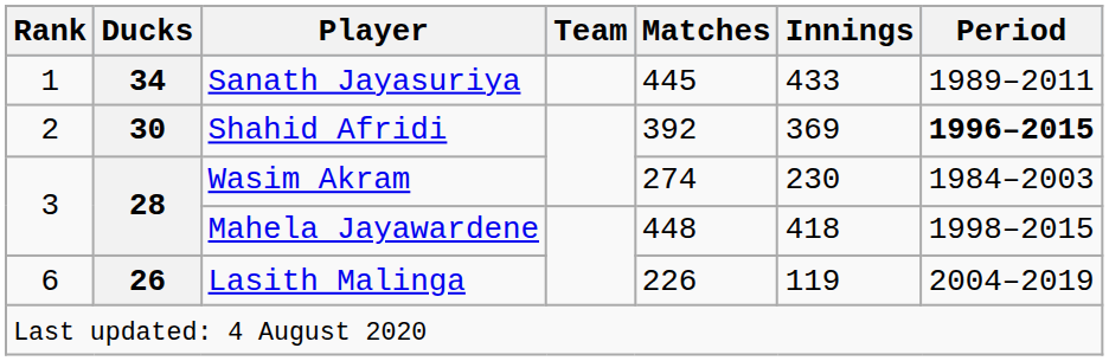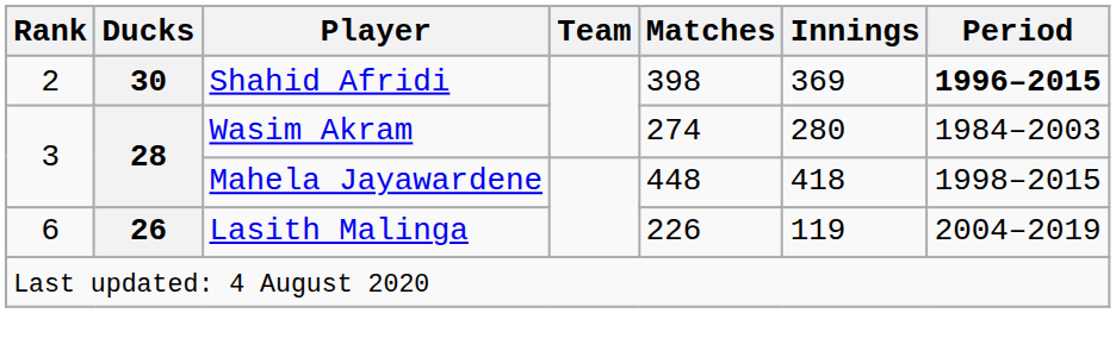 <table class="wikitable plainrowheaders sortable" style="text-align:left;">
 <tr style="background:#9cf;">
 <th scope=col>Rank</th>
 <th scope=col>Ducks</th>
 <th scope=col>Player</th>
 <th scope=col>Team</th>
 <th scope=col>Matches</th>
 <th scope=col>Innings</th>
 <th scope=col>Period</th>
 </tr>
 <tr>
-<td align=center>1</td>
-<th>34</th>
-<td><a href='#'>Sanath Jayasuriya</a></td>
-<td></td>
-<td>445</td>
-<td>433</td>
-<td>1989–2011</td>
-</tr>
-<tr>
 <td align=center>2</td>
 <th>30</th>
 <td><a href='#'>Shahid Afridi</a></td>
 <td rowspan=2></td>
-<td>392</td>
+<td>398</td>
 <td>369</td>
 <td><strong>1996–2015</strong></td>
 </tr>
 <tr>
 <td align=center rowspan=2>3</td>
 <th rowspan=2>28</th>
 <td><a href='#'>Wasim Akram</a></td>
 <td>274</td>
-<td>230</td>
+<td>280</td>
 <td>1984–2003</td>
 </tr>
 <tr>
 <td><a href='#'>Mahela Jayawardene</a></td>
 <td rowspan=2></td>
 <td>448</td>
 <td>418</td>
 <td>1998–2015</td>
 </tr>
 <tr>
 <td align=center>6</td>
 <th>26</th>
 <td><a href='#'>Lasith Malinga</a></td>
 <td>226</td>
 <td>119</td>
 <td>2004–2019</td>
 </tr>
 <tr class=sortbottom>
 <td colspan=7 align="left"><small>Last updated: 4 August 2020</small></td>
 </tr>
 </table>
